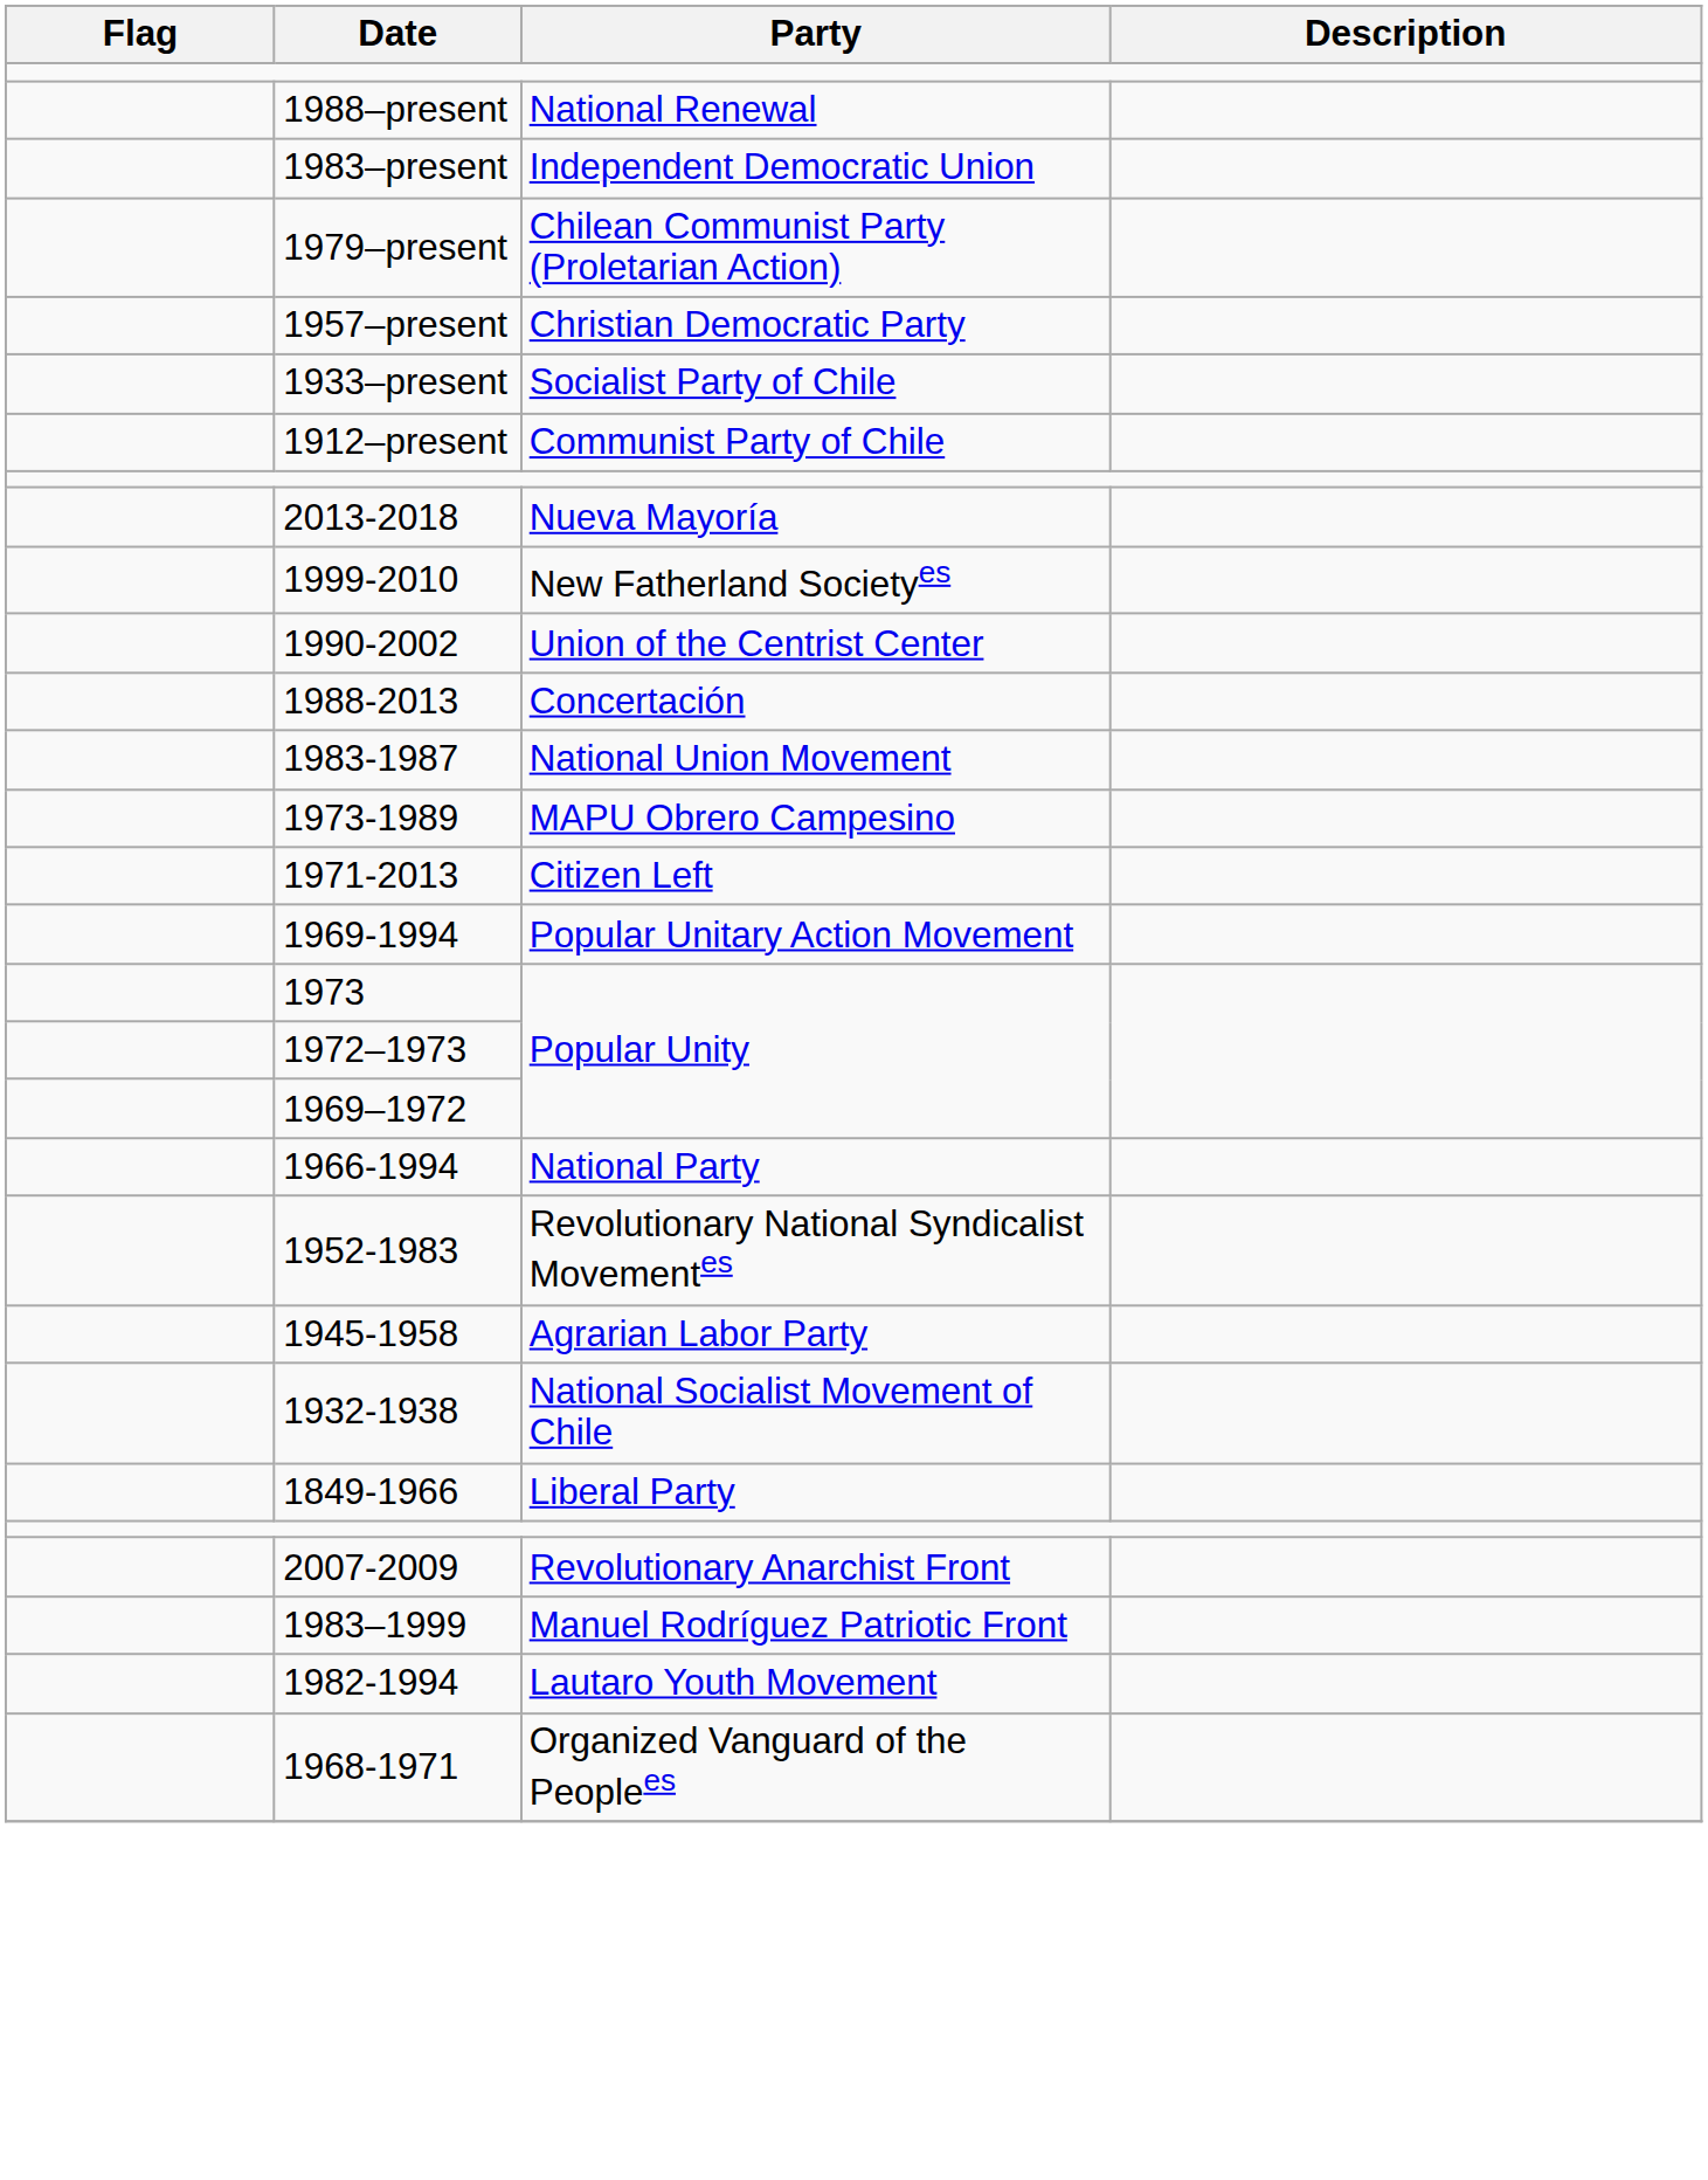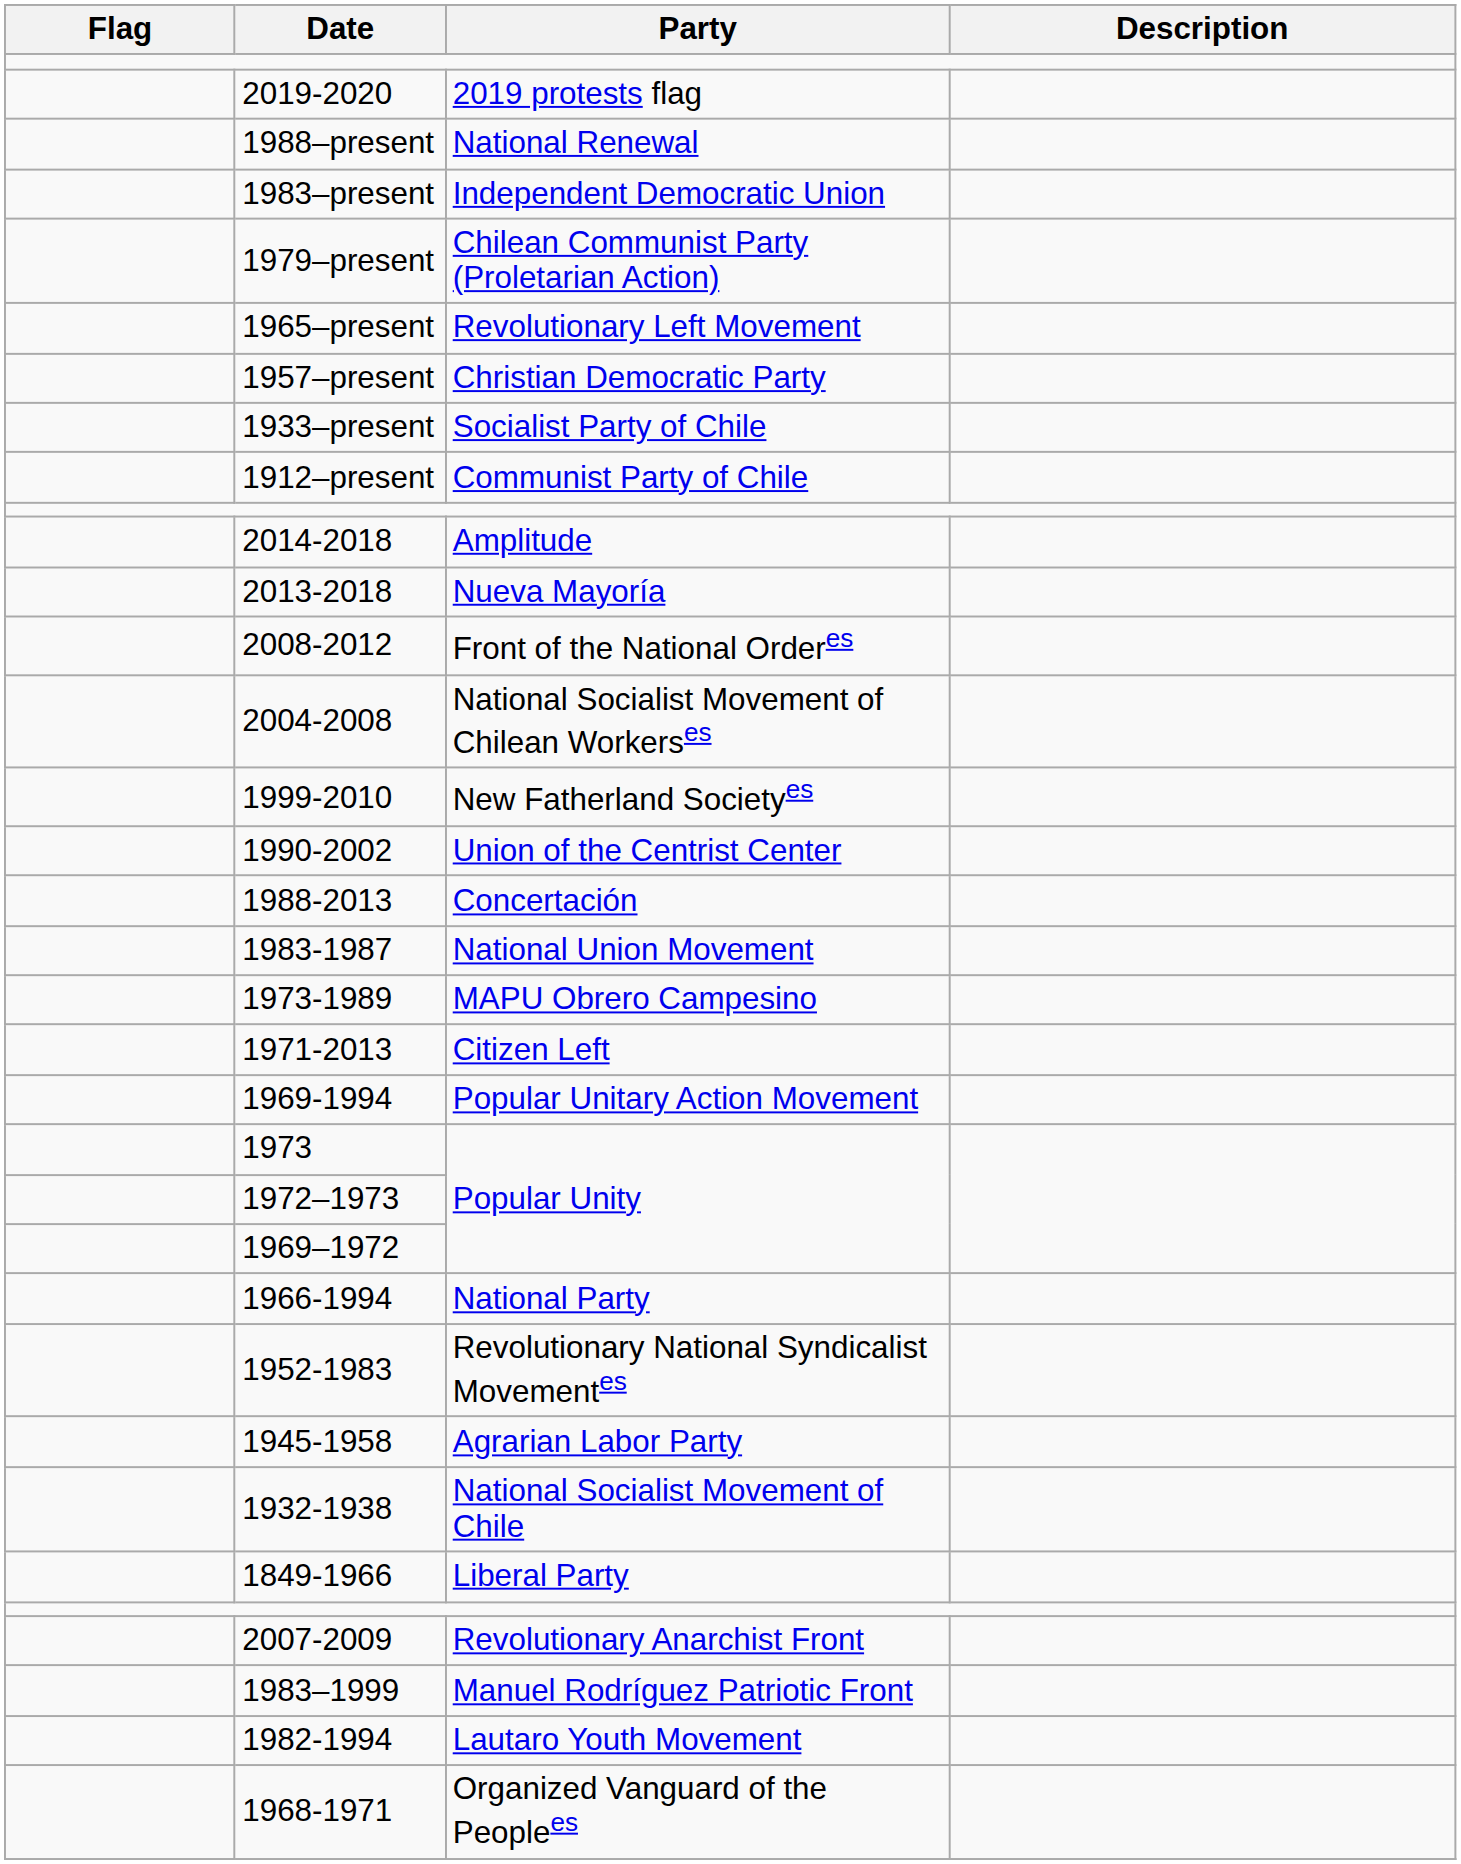 <table class="wikitable" style="background: #f9f9f9">
 <tr>
 <th width="110">Flag</th>
 <th width="100">Date</th>
 <th width="250">Party</th>
 <th width="250">Description</th>
 </tr>
 <tr>
 <td colspan="4"></td>
+</tr>
+<tr>
+<td></td>
+<td>2019-2020</td>
+<td><a href='#'>2019 protests</a> flag</td>
+<td></td>
 </tr>
 <tr>
 <td></td>
 <td>1988–present</td>
 <td><a href='#'>National Renewal</a></td>
 <td></td>
 </tr>
 <tr>
 <td></td>
 <td>1983–present</td>
 <td><a href='#'>Independent Democratic Union</a></td>
 <td></td>
 </tr>
 <tr>
 <td></td>
 <td>1979–present</td>
 <td><a href='#'>Chilean Communist Party (Proletarian Action)</a></td>
+<td></td>
+</tr>
+<tr>
+<td></td>
+<td>1965–present</td>
+<td><a href='#'>Revolutionary Left Movement</a></td>
 <td></td>
 </tr>
 <tr>
 <td></td>
 <td>1957–present</td>
 <td><a href='#'>Christian Democratic Party</a></td>
 <td></td>
 </tr>
 <tr>
 <td></td>
 <td>1933–present</td>
 <td><a href='#'>Socialist Party of Chile</a></td>
 <td></td>
 </tr>
 <tr>
 <td></td>
 <td>1912–present</td>
 <td><a href='#'>Communist Party of Chile</a></td>
 <td></td>
 </tr>
 <tr>
 <td colspan="4"></td>
 </tr>
 <tr>
 <td></td>
+<td>2014-2018</td>
+<td><a href='#'>Amplitude</a></td>
+<td></td>
+</tr>
+<tr>
+<td></td>
 <td>2013-2018</td>
 <td><a href='#'>Nueva Mayoría</a></td>
+<td></td>
+</tr>
+<tr>
+<td></td>
+<td>2008-2012</td>
+<td>Front of the National Order<sup><a href='#'>es</a></sup></td>
+<td></td>
+</tr>
+<tr>
+<td></td>
+<td>2004-2008</td>
+<td>National Socialist Movement of Chilean Workers<sup><a href='#'>es</a></sup></td>
 <td></td>
 </tr>
 <tr>
 <td></td>
 <td>1999-2010</td>
 <td>New Fatherland Society<sup><a href='#'>es</a></sup></td>
 <td></td>
 </tr>
 <tr>
 <td></td>
 <td>1990-2002</td>
 <td><a href='#'>Union of the Centrist Center</a></td>
 <td></td>
 </tr>
 <tr>
 <td></td>
 <td>1988-2013</td>
 <td><a href='#'>Concertación</a></td>
 <td></td>
 </tr>
 <tr>
 <td></td>
 <td>1983-1987</td>
 <td><a href='#'>National Union Movement</a></td>
 <td></td>
 </tr>
 <tr>
 <td></td>
 <td>1973-1989</td>
 <td><a href='#'>MAPU Obrero Campesino</a></td>
 <td></td>
 </tr>
 <tr>
 <td></td>
 <td>1971-2013</td>
 <td><a href='#'>Citizen Left</a></td>
 <td></td>
 </tr>
 <tr>
 <td></td>
 <td>1969-1994</td>
 <td><a href='#'>Popular Unitary Action Movement</a></td>
 <td></td>
 </tr>
 <tr>
 <td></td>
 <td>1973</td>
 <td rowspan="3"><a href='#'>Popular Unity</a></td>
 <td rowspan="3"></td>
 </tr>
 <tr>
 <td></td>
 <td>1972–1973</td>
 </tr>
 <tr>
 <td></td>
 <td>1969–1972</td>
 </tr>
 <tr>
 <td></td>
 <td>1966-1994</td>
 <td><a href='#'>National Party</a></td>
 <td></td>
 </tr>
 <tr>
 <td></td>
 <td>1952-1983</td>
 <td>Revolutionary National Syndicalist Movement<sup><a href='#'>es</a></sup></td>
 <td></td>
 </tr>
 <tr>
 <td></td>
 <td>1945-1958</td>
 <td><a href='#'>Agrarian Labor Party</a></td>
 <td></td>
 </tr>
 <tr>
 <td></td>
 <td>1932-1938</td>
 <td><a href='#'>National Socialist Movement of Chile</a></td>
 <td></td>
 </tr>
 <tr>
 <td></td>
 <td>1849-1966</td>
 <td><a href='#'>Liberal Party</a></td>
 <td></td>
 </tr>
 <tr>
 <td colspan="4"></td>
 </tr>
 <tr>
 <td></td>
 <td>2007-2009</td>
 <td><a href='#'>Revolutionary Anarchist Front</a></td>
 <td></td>
 </tr>
 <tr>
 <td></td>
 <td>1983–1999</td>
 <td><a href='#'>Manuel Rodríguez Patriotic Front</a></td>
 <td></td>
 </tr>
 <tr>
 <td></td>
 <td>1982-1994</td>
 <td><a href='#'>Lautaro Youth Movement</a></td>
 <td></td>
 </tr>
 <tr>
 <td></td>
 <td>1968-1971</td>
 <td>Organized Vanguard of the People<sup><a href='#'>es</a></sup></td>
 <td></td>
 </tr>
 <tr>
 </tr>
 </table>
